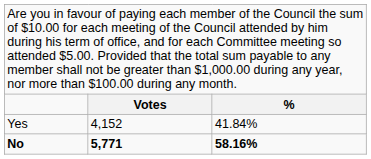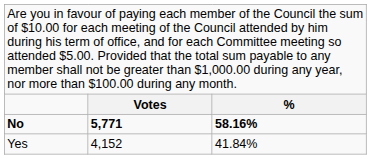 <table class="wikitable">
 <tr>
 <td colspan="3">Are you in favour of paying each member of the Council the sum<br> of $10.00 for each meeting of the Council attended by him<br> during his term of office, and for each Committee meeting so<br> attended $5.00.  Provided that the total sum payable to any<br> member shall not be greater than $1,000.00 during any year,<br> nor more than $100.00 during any month.</td>
 </tr>
 <tr>
 <td></td>
 <th>Votes</th>
 <th>%</th>
 </tr>
 <tr>
+<td><strong>No</strong></td>
+<td><strong>5,771</strong></td>
+<td><strong>58.16%</strong></td>
+</tr>
+<tr>
 <td>Yes</td>
 <td>4,152</td>
 <td>41.84%</td>
 </tr>
-<tr>
-<td><strong>No</strong></td>
-<td><strong>5,771</strong></td>
-<td><strong>58.16%</strong></td>
-</tr>
 </table>
